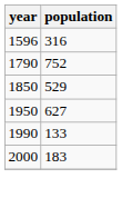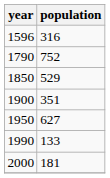 <table class="wikitable">
 <tr>
 <th>year</th>
 <th>population</th>
 </tr>
 <tr>
 <td>1596</td>
 <td>316</td>
 </tr>
 <tr>
 <td>1790</td>
 <td>752</td>
 </tr>
 <tr>
 <td>1850</td>
 <td>529</td>
 </tr>
 <tr>
+<td>1900</td>
+<td>351</td>
+</tr>
+<tr>
 <td>1950</td>
 <td>627</td>
 </tr>
 <tr>
 <td>1990</td>
 <td>133</td>
 </tr>
 <tr>
 <td>2000</td>
-<td>183</td>
+<td>181</td>
 </tr>
 <tr>
 </tr>
 </table>
